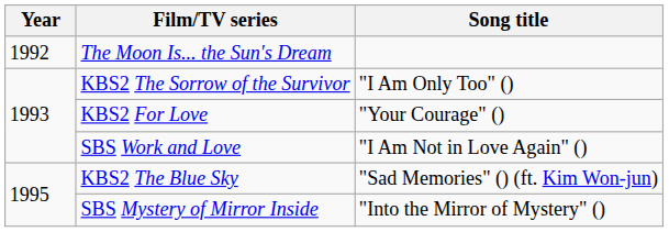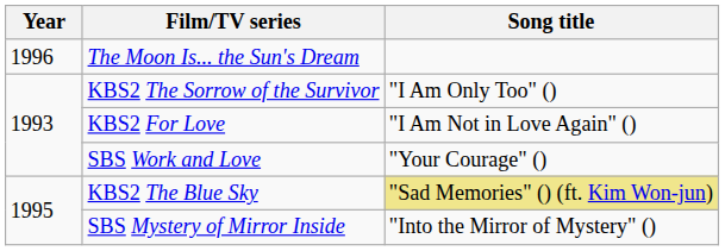 <table class="wikitable">
 <tr>
 <th width=50px>Year</th>
 <th>Film/TV series</th>
 <th>Song title</th>
 </tr>
 <tr>
-<td>1992</td>
+<td>1996</td>
 <td><em><a href='#'>The Moon Is... the Sun's Dream</a></em></td>
 <td></td>
 </tr>
 <tr>
 <td rowspan=3>1993</td>
 <td><a href='#'>KBS2</a> <em><a href='#'>The Sorrow of the Survivor</a></em></td>
 <td>"I Am Only Too" ()</td>
 </tr>
 <tr>
 <td><a href='#'>KBS2</a> <em><a href='#'>For Love</a></em></td>
-<td>"Your Courage" ()</td>
+<td>"I Am Not in Love Again" ()</td>
 </tr>
 <tr>
 <td><a href='#'>SBS</a> <em><a href='#'>Work and Love</a></em></td>
-<td>"I Am Not in Love Again" ()</td>
+<td>"Your Courage" ()</td>
 </tr>
 <tr>
 <td rowspan=2>1995</td>
 <td><a href='#'>KBS2</a> <em><a href='#'>The Blue Sky</a></em></td>
-<td>"Sad Memories" () (ft. <a href='#'>Kim Won-jun</a>)</td>
+<td style="background: khaki;">"Sad Memories" () (ft. <a href='#'>Kim Won-jun</a>)</td>
 </tr>
 <tr>
 <td><a href='#'>SBS</a> <em><a href='#'>Mystery of Mirror Inside</a></em></td>
 <td>"Into the Mirror of Mystery" ()</td>
 </tr>
 </table>
